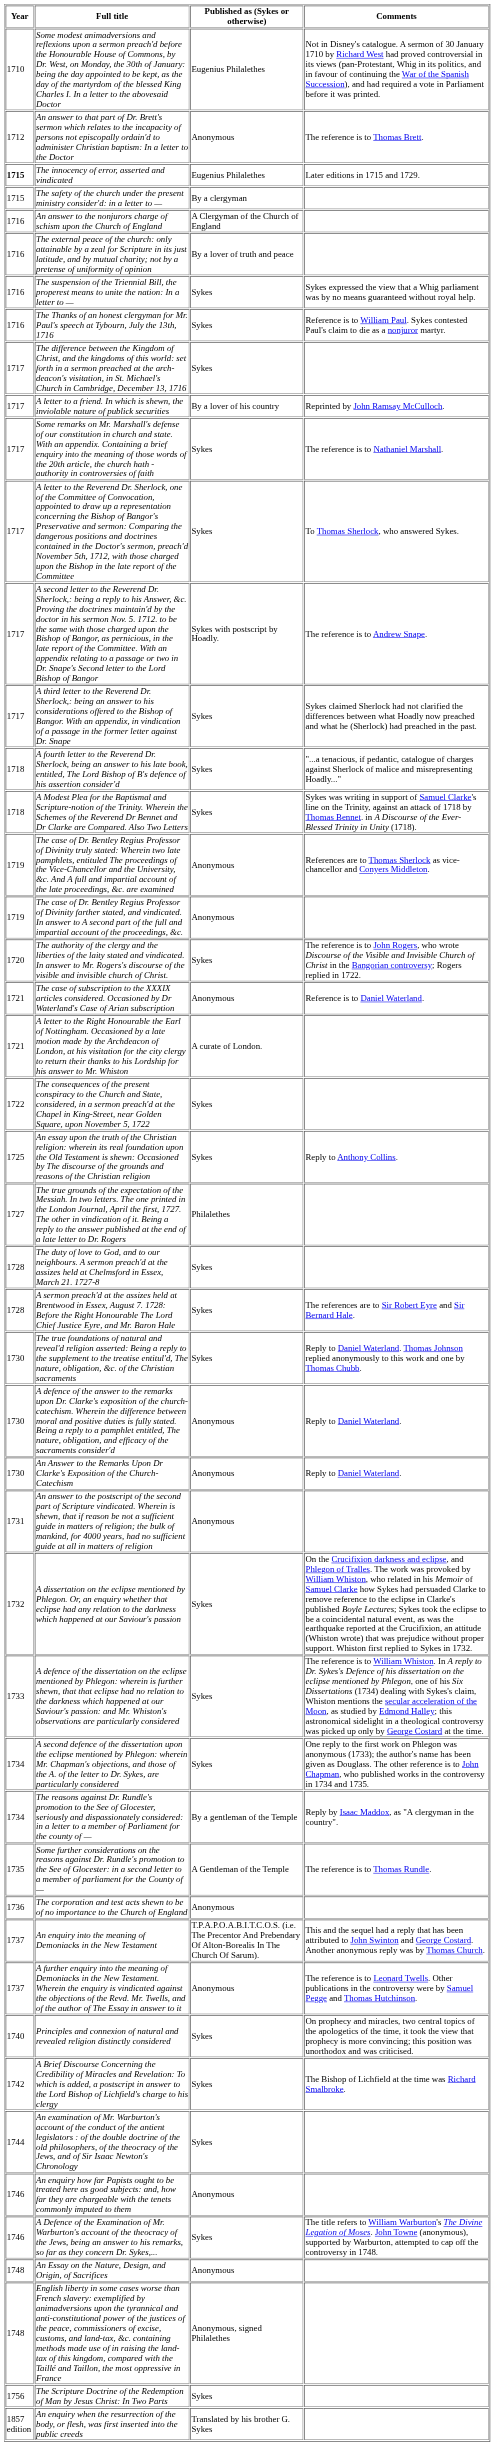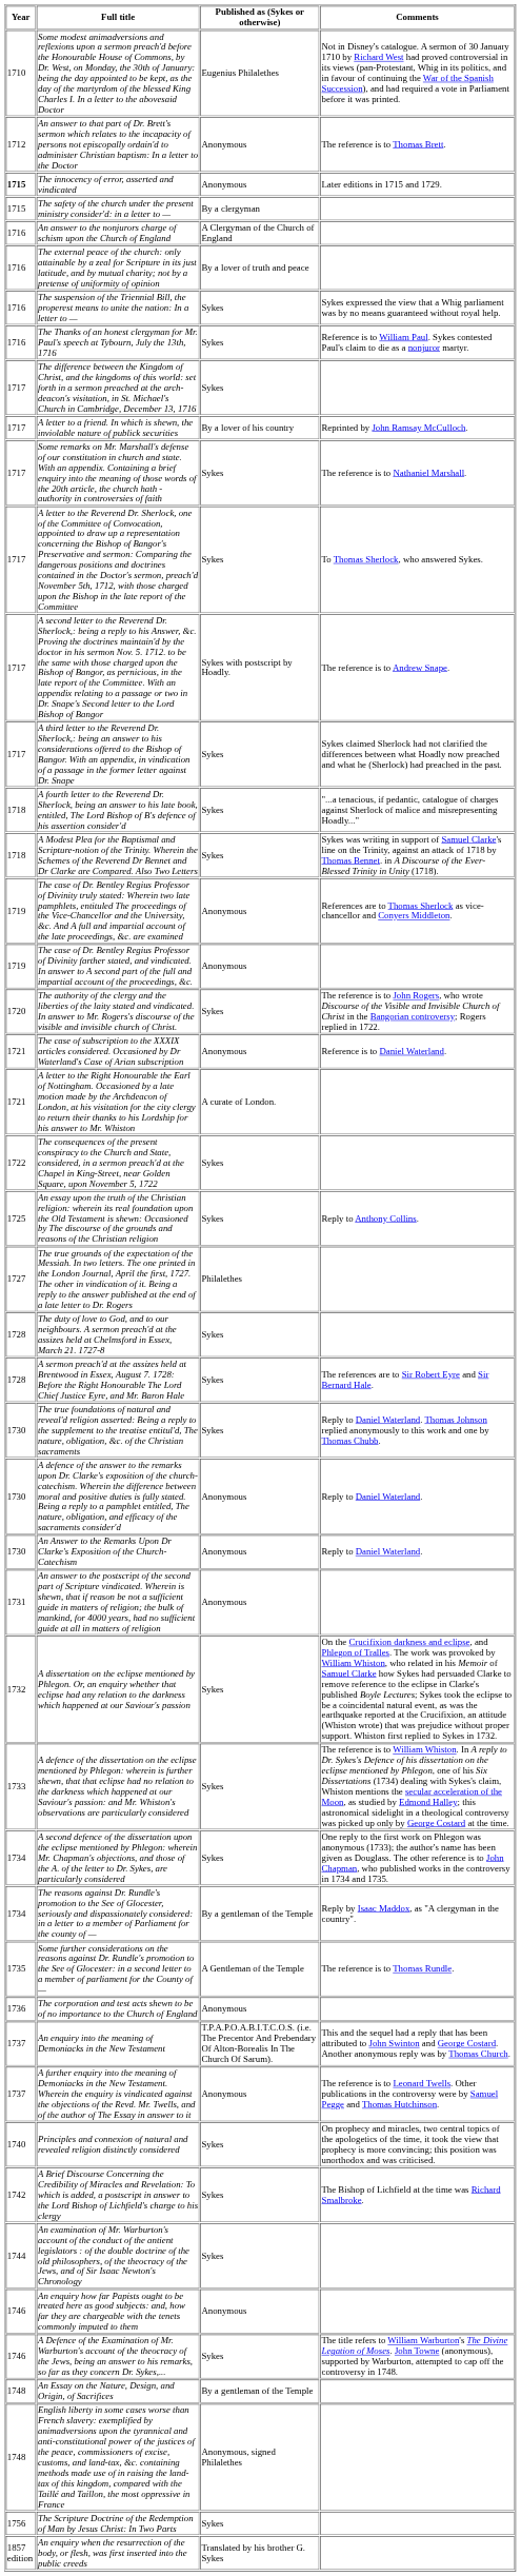 <table border=1>
 <tr>
 <th>Year</th>
 <th>Full title</th>
 <th>Published as (Sykes or otherwise)</th>
 <th>Comments</th>
 </tr>
 <tr>
 <td>1710</td>
 <td><em>Some modest animadversions and reflexions upon a sermon preach'd before the Honourable House of Commons, by Dr. West, on Monday, the 30th of January: being the day appointed to be kept, as the day of the martyrdom of the blessed King Charles I. In a letter to the abovesaid Doctor</em></td>
 <td>Eugenius Philalethes</td>
 <td>Not in Disney's catalogue. A sermon of 30 January 1710 by <a href='#'>Richard West</a> had proved controversial in its views (pan-Protestant, Whig in its politics, and in favour of continuing the <a href='#'>War of the Spanish Succession</a>), and had required a vote in Parliament before it was printed.</td>
 </tr>
 <tr>
 <td>1712</td>
 <td><em>An answer to that part of Dr. Brett's sermon which relates to the incapacity of persons not episcopally ordain'd to administer Christian baptism: In a letter to the Doctor</em></td>
 <td>Anonymous</td>
 <td>The reference is to <a href='#'>Thomas Brett</a>.</td>
 </tr>
 <tr>
 <td><strong>1715</strong></td>
 <td><em>The innocency of error, asserted and vindicated</em></td>
-<td>Eugenius Philalethes</td>
+<td>Anonymous</td>
 <td>Later editions in 1715 and 1729.</td>
 </tr>
 <tr>
 <td>1715</td>
 <td><em>The safety of the church under the present ministry consider'd: in a letter to —</em></td>
 <td>By a clergyman</td>
 <td></td>
 </tr>
 <tr>
 <td>1716</td>
 <td><em>An answer to the nonjurors charge of schism upon the Church of England</em></td>
 <td>A Clergyman of the Church of England</td>
 <td></td>
 </tr>
 <tr>
 <td>1716</td>
 <td><em>The external peace of the church: only attainable by a zeal for Scripture in its just latitude, and by mutual charity; not by a pretense of uniformity of opinion</em></td>
 <td>By a lover of truth and peace</td>
 <td></td>
 </tr>
 <tr>
 <td>1716</td>
 <td><em>The suspension of the Triennial Bill, the properest means to unite the nation: In a letter to —</em></td>
 <td>Sykes</td>
 <td>Sykes expressed the view that a Whig parliament was by no means guaranteed without royal help.</td>
 </tr>
 <tr>
 <td>1716</td>
 <td><em>The Thanks of an honest clergyman for Mr. Paul's speech at Tybourn, July the 13th, 1716</em></td>
 <td>Sykes</td>
 <td>Reference is to <a href='#'>William Paul</a>. Sykes contested Paul's claim to die as a <a href='#'>nonjuror</a> martyr.</td>
 </tr>
 <tr>
 <td>1717</td>
 <td><em>The difference between the Kingdom of Christ, and the kingdoms of this world: set forth in a sermon preached at the arch-deacon's visitation, in St. Michael's Church in Cambridge, December 13, 1716</em></td>
 <td>Sykes</td>
 <td></td>
 </tr>
 <tr>
 <td>1717</td>
 <td><em>A letter to a friend. In which is shewn, the inviolable nature of publick securities</em></td>
 <td>By a lover of his country</td>
 <td>Reprinted by <a href='#'>John Ramsay McCulloch</a>.</td>
 </tr>
 <tr>
 <td>1717</td>
 <td><em>Some remarks on Mr. Marshall's defense of our constitution in church and state. With an appendix. Containing a brief enquiry into the meaning of those words of the 20th article, the church hath - authority in controversies of faith</em></td>
 <td>Sykes</td>
 <td>The reference is to <a href='#'>Nathaniel Marshall</a>.</td>
 </tr>
 <tr>
 <td>1717</td>
 <td><em>A letter to the Reverend Dr. Sherlock, one of the Committee of Convocation, appointed to draw up a representation concerning the Bishop of Bangor's Preservative and sermon: Comparing the dangerous positions and doctrines contained in the Doctor's sermon, preach'd November 5th, 1712, with those charged upon the Bishop in the late report of the Committee</em></td>
 <td>Sykes</td>
 <td>To <a href='#'>Thomas Sherlock</a>, who answered Sykes.</td>
 </tr>
 <tr>
 <td>1717</td>
 <td><em>A second letter to the Reverend Dr. Sherlock,: being a reply to his Answer, &c. Proving the doctrines maintain'd by the doctor in his sermon Nov. 5. 1712. to be the same with those charged upon the Bishop of Bangor, as pernicious, in the late report of the Committee. With an appendix relating to a passage or two in Dr. Snape's Second letter to the Lord Bishop of Bangor</em></td>
 <td>Sykes with postscript by Hoadly.</td>
 <td>The reference is to <a href='#'>Andrew Snape</a>.</td>
 </tr>
 <tr>
 <td>1717</td>
 <td><em>A third letter to the Reverend Dr. Sherlock,: being an answer to his considerations offered to the Bishop of Bangor. With an appendix, in vindication of a passage in the former letter against Dr. Snape</em></td>
 <td>Sykes</td>
 <td>Sykes claimed Sherlock had not clarified the differences between what Hoadly now preached and what he (Sherlock) had preached in the past.</td>
 </tr>
 <tr>
 <td>1718</td>
 <td><em>A fourth letter to the Reverend Dr. Sherlock, being an answer to his late book, entitled, The Lord Bishop of B's defence of his assertion consider'd</em></td>
 <td>Sykes</td>
 <td>"...a tenacious, if pedantic, catalogue of charges against Sherlock of malice and misrepresenting Hoadly..."</td>
 </tr>
 <tr>
 <td>1718</td>
 <td><em>A Modest Plea for the Baptismal and Scripture-notion of the Trinity. Wherein the Schemes of the Reverend Dr Bennet and Dr Clarke are Compared. Also Two Letters</em></td>
 <td>Sykes</td>
 <td>Sykes was writing in support of <a href='#'>Samuel Clarke</a>'s line on the Trinity, against an attack of 1718 by <a href='#'>Thomas Bennet</a>. in <em>A Discourse of the Ever-Blessed Trinity in Unity</em> (1718).</td>
 </tr>
 <tr>
 <td>1719</td>
 <td><em>The case of Dr. Bentley Regius Professor of Divinity truly stated: Wherein two late pamphlets, entituled The proceedings of the Vice-Chancellor and the University, &c. And A full and impartial account of the late proceedings, &c. are examined</em></td>
 <td>Anonymous</td>
 <td>References are to <a href='#'>Thomas Sherlock</a> as vice-chancellor and <a href='#'>Conyers Middleton</a>.</td>
 </tr>
 <tr>
 <td>1719</td>
 <td><em>The case of Dr. Bentley Regius Professor of Divinity farther stated, and vindicated. In answer to A second part of the full and impartial account of the proceedings, &c.</em></td>
 <td>Anonymous</td>
 <td></td>
 </tr>
 <tr>
 <td>1720</td>
 <td><em>The authority of the clergy and the liberties of the laity stated and vindicated. In answer to Mr. Rogers's discourse of the visible and invisible church of Christ.</em></td>
 <td>Sykes</td>
 <td>The reference is to <a href='#'>John Rogers</a>, who wrote <em>Discourse of the Visible and Invisible Church of Christ</em> in the <a href='#'>Bangorian controversy</a>; Rogers replied in 1722.</td>
 </tr>
 <tr>
 <td>1721</td>
 <td><em>The case of subscription to the XXXIX articles considered. Occasioned by Dr Waterland's Case of Arian subscription</em></td>
 <td>Anonymous</td>
 <td>Reference is to <a href='#'>Daniel Waterland</a>.</td>
 </tr>
 <tr>
 <td>1721</td>
 <td><em>A letter to the Right Honourable the Earl of Nottingham. Occasioned by a late motion made by the Archdeacon of London, at his visitation for the city clergy to return their thanks to his Lordship for his answer to Mr. Whiston</em></td>
 <td>A curate of London.</td>
 <td></td>
 </tr>
 <tr>
 <td>1722</td>
 <td><em>The consequences of the present conspiracy to the Church and State, considered, in a sermon preach'd at the Chapel in King-Street, near Golden Square, upon November 5, 1722</em></td>
 <td>Sykes</td>
 <td></td>
 </tr>
 <tr>
 <td>1725</td>
 <td><em>An essay upon the truth of the Christian religion: wherein its real foundation upon the Old Testament is shewn: Occasioned by The discourse of the grounds and reasons of the Christian religion</em></td>
 <td>Sykes</td>
 <td>Reply to <a href='#'>Anthony Collins</a>.</td>
 </tr>
 <tr>
 <td>1727</td>
 <td><em>The true grounds of the expectation of the Messiah. In two letters. The one printed in the London Journal, April the first, 1727. The other in vindication of it. Being a reply to the answer published at the end of a late letter to Dr. Rogers</em></td>
 <td>Philalethes</td>
 <td></td>
 </tr>
 <tr>
 <td>1728</td>
 <td><em>The duty of love to God, and to our neighbours. A sermon preach'd at the assizes held at Chelmsford in Essex, March 21. 1727-8</em></td>
 <td>Sykes</td>
 <td></td>
 </tr>
 <tr>
 <td>1728</td>
 <td><em>A sermon preach'd at the assizes held at Brentwood in Essex, August 7. 1728: Before the Right Honourable The Lord Chief Justice Eyre, and Mr. Baron Hale</em></td>
 <td>Sykes</td>
 <td>The references are to <a href='#'>Sir Robert Eyre</a> and <a href='#'>Sir Bernard Hale</a>.</td>
 </tr>
 <tr>
 <td>1730</td>
 <td><em>The true foundations of natural and reveal'd religion asserted: Being a reply to the supplement to the treatise entitul'd, The nature, obligation, &c. of the Christian sacraments</em></td>
 <td>Sykes</td>
 <td>Reply to <a href='#'>Daniel Waterland</a>. <a href='#'>Thomas Johnson</a> replied anonymously to this work and one by <a href='#'>Thomas Chubb</a>.</td>
 </tr>
 <tr>
 <td>1730</td>
 <td><em>A defence of the answer to the remarks upon Dr. Clarke's exposition of the church-catechism. Wherein the difference between moral and positive duties is fully stated. Being a reply to a pamphlet entitled, The nature, obligation, and efficacy of the sacraments consider'd</em></td>
 <td>Anonymous</td>
 <td>Reply to <a href='#'>Daniel Waterland</a>.</td>
 </tr>
 <tr>
 <td>1730</td>
 <td><em>An Answer to the Remarks Upon Dr Clarke's Exposition of the Church-Catechism</em></td>
 <td>Anonymous</td>
 <td>Reply to <a href='#'>Daniel Waterland</a>.</td>
 </tr>
 <tr>
 <td>1731</td>
 <td><em>An answer to the postscript of the second part of Scripture vindicated. Wherein is shewn, that if reason be not a sufficient guide in matters of religion; the bulk of mankind, for 4000 years, had no sufficient guide at all in matters of religion</em></td>
 <td>Anonymous</td>
 <td></td>
 </tr>
 <tr>
 <td>1732</td>
 <td><em>A dissertation on the eclipse mentioned by Phlegon. Or, an enquiry whether that eclipse had any relation to the darkness which happened at our Saviour's passion</em></td>
 <td>Sykes</td>
 <td>On the <a href='#'>Crucifixion darkness and eclipse</a>, and <a href='#'>Phlegon of Tralles</a>. The work was provoked by <a href='#'>William Whiston</a>, who related in his <em>Memoir</em> of <a href='#'>Samuel Clarke</a> how Sykes had persuaded Clarke to remove reference to the eclipse in Clarke's published <em>Boyle Lectures</em>; Sykes took the eclipse to be a coincidental natural event, as was the earthquake reported at the Crucifixion, an attitude (Whiston wrote) that was prejudice without proper support. Whiston first replied to Sykes in 1732.</td>
 </tr>
 <tr>
 <td>1733</td>
 <td><em>A defence of the dissertation on the eclipse mentioned by Phlegon: wherein is further shewn, that that eclipse had no relation to the darkness which happened at our Saviour's passion: and Mr. Whiston's observations are particularly considered</em></td>
 <td>Sykes</td>
 <td>The reference is to <a href='#'>William Whiston</a>. In <em>A reply to Dr. Sykes's Defence of his dissertation on the eclipse mentioned by Phlegon</em>, one of his <em>Six Dissertations</em> (1734) dealing with Sykes's claim, Whiston mentions the <a href='#'>secular acceleration of the Moon</a>, as studied by <a href='#'>Edmond Halley</a>; this astronomical sidelight in a theological controversy was picked up only by <a href='#'>George Costard</a> at the time.</td>
 </tr>
 <tr>
 <td>1734</td>
 <td><em>A second defence of the dissertation upon the eclipse mentioned by Phlegon: wherein Mr. Chapman's objections, and those of the A. of the letter to Dr. Sykes, are particularly considered</em></td>
 <td>Sykes</td>
 <td>One reply to the first work on Phlegon was anonymous (1733); the author's name has been given as Douglass. The other reference is to <a href='#'>John Chapman</a>, who published works in the controversy in 1734 and 1735.</td>
 </tr>
 <tr>
 <td>1734</td>
 <td><em>The reasons  against Dr. Rundle's promotion to the See of Glocester, seriously and dispassionately considered: in a letter to a member of Parliament for the county of —</em></td>
 <td>By a gentleman of the Temple</td>
 <td>Reply by <a href='#'>Isaac Maddox</a>, as "A clergyman in the country".</td>
 </tr>
 <tr>
 <td>1735</td>
 <td><em>Some further considerations on the reasons  against Dr. Rundle's promotion to the See of Glocester: in a second letter to a member of parliament for the County of —</em></td>
 <td>A Gentleman of the Temple</td>
 <td>The reference is to <a href='#'>Thomas Rundle</a>.</td>
 </tr>
 <tr>
 <td>1736</td>
 <td><em>The corporation and test acts shewn to be of no importance to the Church of England</em></td>
 <td>Anonymous</td>
 <td></td>
 </tr>
 <tr>
 <td>1737</td>
 <td><em>An enquiry into the meaning of Demoniacks in the New Testament</em></td>
 <td>T.P.A.P.O.A.B.I.T.C.O.S. (i.e. The Precentor And Prebendary Of Alton-Borealis In The Church Of Sarum).</td>
 <td>This and the sequel had a reply that has been attributed to <a href='#'>John Swinton</a> and <a href='#'>George Costard</a>. Another anonymous reply was by <a href='#'>Thomas Church</a>.</td>
 </tr>
 <tr>
 <td>1737</td>
 <td><em>A further enquiry into the meaning of Demoniacks in the New Testament. Wherein the enquiry is vindicated against the objections of the Revd. Mr. Twells, and of the author of The Essay in answer to it</em></td>
 <td>Anonymous</td>
 <td>The reference is to <a href='#'>Leonard Twells</a>. Other publications in the controversy were by <a href='#'>Samuel Pegge</a> and <a href='#'>Thomas Hutchinson</a>.</td>
 </tr>
 <tr>
 <td>1740</td>
 <td><em>Principles and connexion of natural and revealed religion distinctly considered</em></td>
 <td>Sykes</td>
 <td>On prophecy and miracles, two central topics of the apologetics of the time, it took the view that prophecy is more convincing; this position was unorthodox and was criticised.</td>
 </tr>
 <tr>
 <td>1742</td>
 <td><em>A Brief Discourse Concerning the Credibility of Miracles and Revelation: To which is added, a postscript in answer to the Lord Bishop of Lichfield's charge to his clergy</em></td>
 <td>Sykes</td>
 <td>The Bishop of Lichfield at the time was <a href='#'>Richard Smalbroke</a>.</td>
 </tr>
 <tr>
 <td>1744</td>
 <td><em>An examination of Mr. Warburton's account of the conduct of the antient legislators : of the double doctrine of the old philosophers, of the theocracy of the Jews, and of Sir Isaac Newton's Chronology</em></td>
 <td>Sykes</td>
 <td></td>
 </tr>
 <tr>
 <td>1746</td>
 <td><em>An enquiry how far Papists ought to be treated here as good subjects: and, how far they are chargeable with the tenets commonly imputed to them</em></td>
 <td>Anonymous</td>
 <td></td>
 </tr>
 <tr>
 <td>1746</td>
 <td><em>A Defence of the Examination of Mr. Warburton's account of the theocracy of the Jews, being an answer to his remarks, so far as they concern Dr. Sykes,...</em></td>
 <td>Sykes</td>
 <td>The title refers to <a href='#'>William Warburton</a>'s <em><a href='#'>The Divine Legation of Moses</a></em>. <a href='#'>John Towne</a> (anonymous), supported by Warburton, attempted to cap off the controversy in 1748.</td>
 </tr>
 <tr>
 <td>1748</td>
 <td><em>An Essay on the Nature, Design, and Origin, of Sacrifices</em></td>
-<td>Anonymous</td>
+<td>By a gentleman of the Temple</td>
 <td></td>
 </tr>
 <tr>
 <td>1748</td>
 <td><em>English liberty in some cases worse than French slavery: exemplified by animadversions upon the tyrannical and anti-constitutional power of the justices of the peace, commissioners of excise, customs, and land-tax, &c. containing methods made use of in raising the land-tax of this kingdom, compared with the Taillé and Taillon, the most oppressive in France</em></td>
 <td>Anonymous, signed Philalethes</td>
 <td></td>
 </tr>
 <tr>
 <td>1756</td>
 <td><em>The Scripture Doctrine of the Redemption of Man by Jesus Christ: In Two Parts</em></td>
 <td>Sykes</td>
 <td></td>
 </tr>
 <tr>
 <td>1857 edition</td>
 <td><em>An enquiry when the resurrection of the body, or flesh, was first inserted into the public creeds</em></td>
 <td>Translated by his brother G. Sykes</td>
 <td></td>
 </tr>
 </table>
